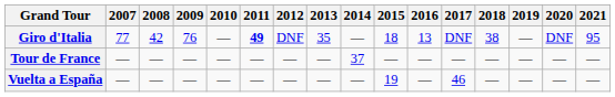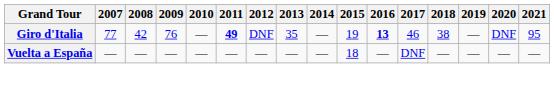 <table class="wikitable plainrowheaders">
 <tr>
 <th>Grand Tour</th>
 <th scope="col">2007</th>
 <th scope="col">2008</th>
 <th scope="col">2009</th>
 <th scope="col">2010</th>
 <th scope="col">2011</th>
 <th scope="col">2012</th>
 <th scope="col">2013</th>
 <th scope="col">2014</th>
 <th scope="col">2015</th>
 <th scope="col">2016</th>
 <th scope="col">2017</th>
 <th scope="col">2018</th>
 <th scope="col">2019</th>
 <th scope="col">2020</th>
 <th scope="col">2021</th>
 </tr>
 <tr style="text-align:center;">
 <th scope="row"> <a href='#'>Giro d'Italia</a></th>
 <td><a href='#'>77</a></td>
 <td><a href='#'>42</a></td>
 <td><a href='#'>76</a></td>
 <td>—</td>
 <td><strong><a href='#'>49</a></strong></td>
 <td><a href='#'>DNF</a></td>
 <td><a href='#'>35</a></td>
 <td>—</td>
-<td><a href='#'>18</a></td>
-<td><a href='#'>13</a></td>
-<td><a href='#'>DNF</a></td>
+<td><a href='#'>19</a></td>
+<td><strong><a href='#'>13</a></strong></td>
+<td><a href='#'>46</a></td>
 <td><a href='#'>38</a></td>
 <td>—</td>
 <td><a href='#'>DNF</a></td>
 <td><a href='#'>95</a></td>
-</tr>
-<tr style="text-align:center;">
-<th scope="row"> <a href='#'>Tour de France</a></th>
-<td>—</td>
-<td>—</td>
-<td>—</td>
-<td>—</td>
-<td>—</td>
-<td>—</td>
-<td>—</td>
-<td><a href='#'>37</a></td>
-<td>—</td>
-<td>—</td>
-<td>—</td>
-<td>—</td>
-<td>—</td>
-<td>—</td>
-<td>—</td>
 </tr>
 <tr style="text-align:center;">
 <th scope="row"> <a href='#'>Vuelta a España</a></th>
 <td>—</td>
 <td>—</td>
 <td>—</td>
 <td>—</td>
 <td>—</td>
 <td>—</td>
 <td>—</td>
 <td>—</td>
-<td><a href='#'>19</a></td>
+<td><a href='#'>18</a></td>
 <td>—</td>
-<td><a href='#'>46</a></td>
+<td><a href='#'>DNF</a></td>
 <td>—</td>
 <td>—</td>
 <td>—</td>
 <td>—</td>
 </tr>
 </table>
